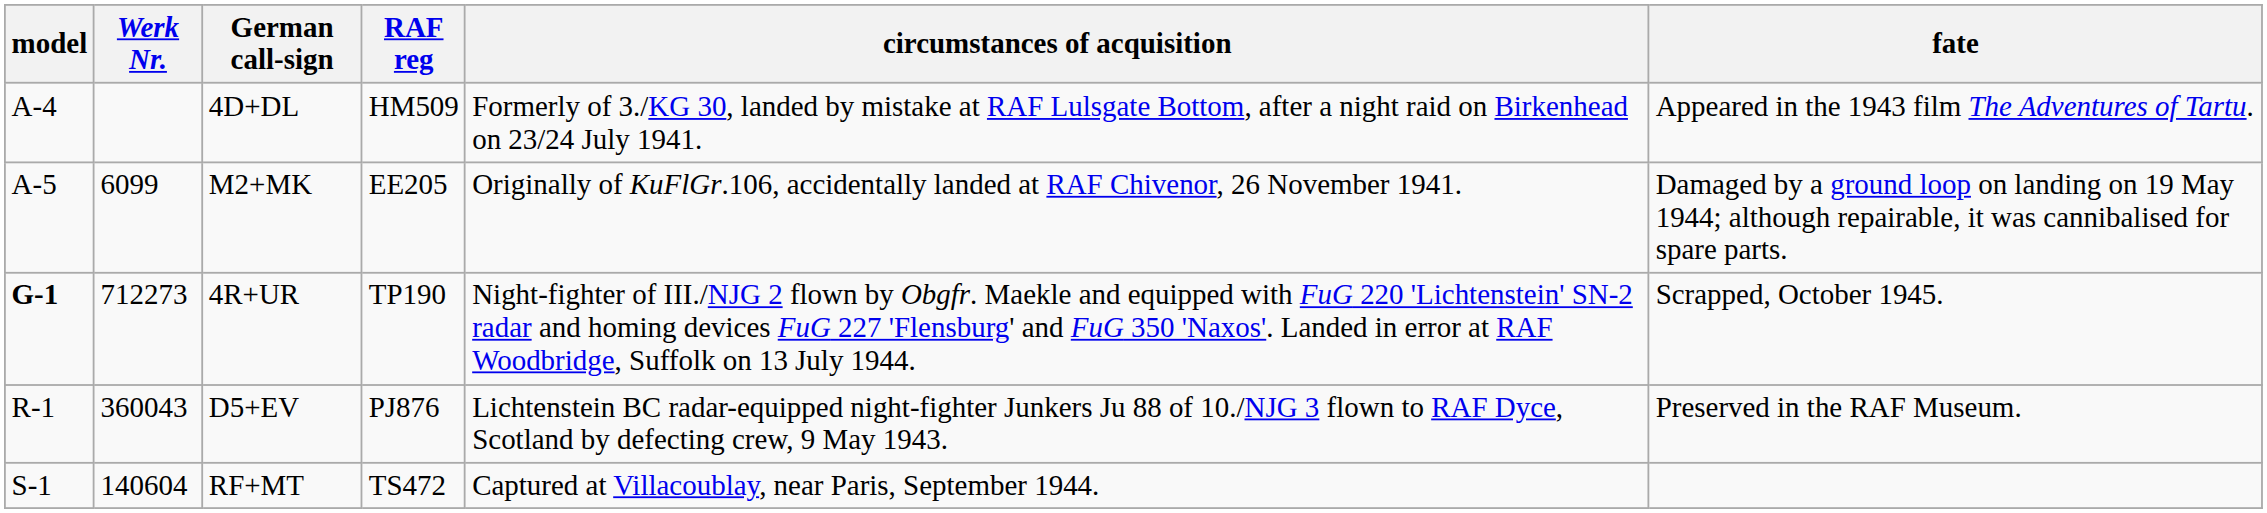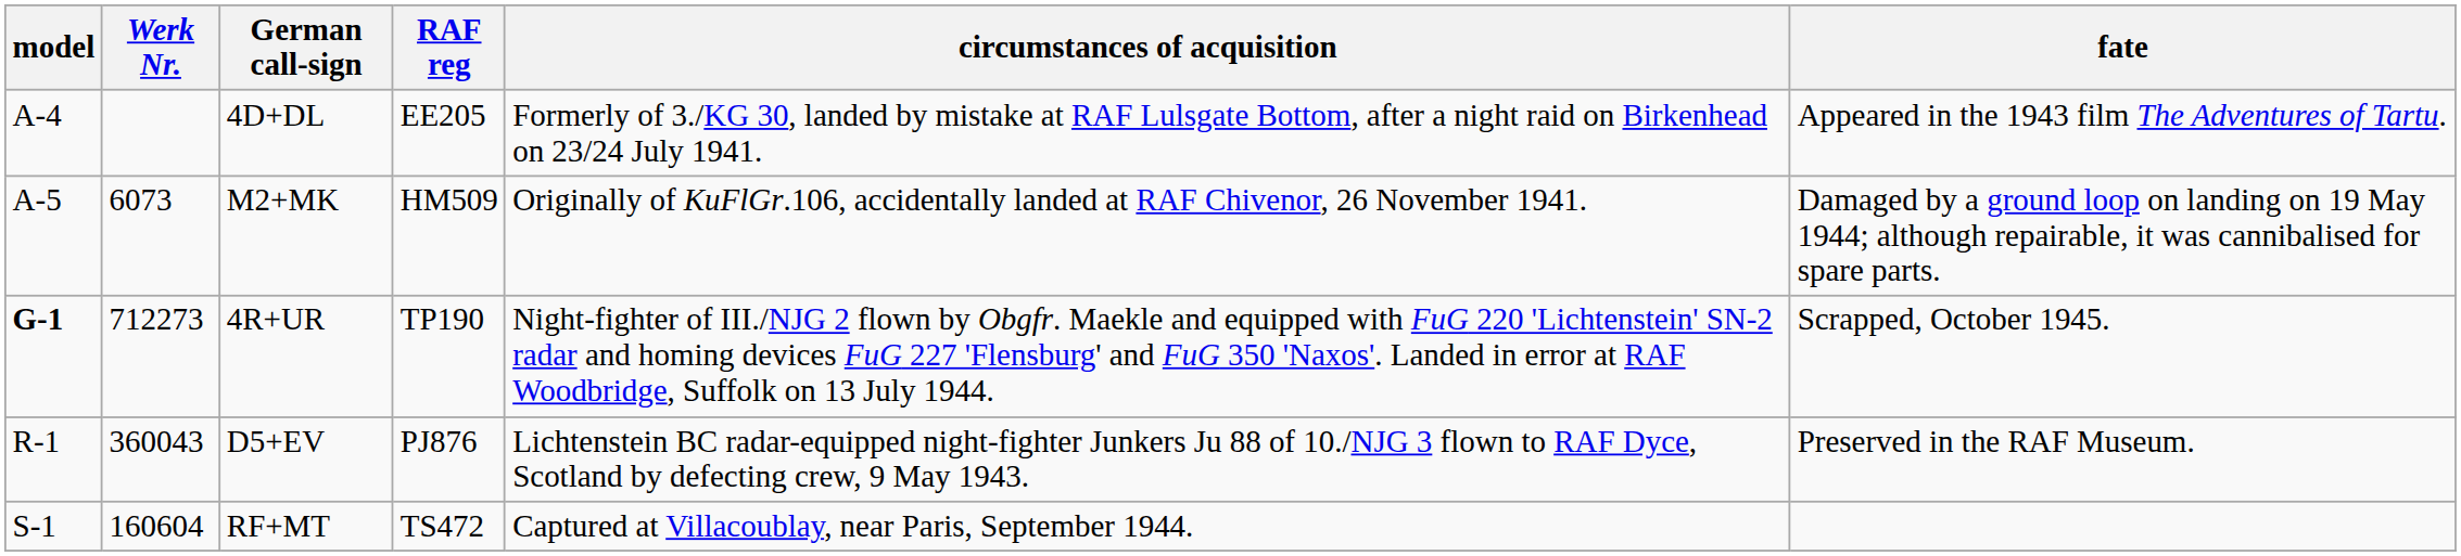 <table class=wikitable>
 <tr>
 <th>model</th>
 <th><em><a href='#'>Werk Nr.</a></em></th>
 <th>German call-sign</th>
 <th><a href='#'>RAF<br>reg</a></th>
 <th>circumstances of acquisition</th>
 <th>fate</th>
 </tr>
 <tr style=vertical-align:top>
 <td>A-4</td>
 <td></td>
 <td>4D+DL</td>
-<td>HM509</td>
+<td>EE205</td>
 <td>Formerly of 3./<a href='#'>KG 30</a>, landed by mistake at <a href='#'>RAF Lulsgate Bottom</a>, after a night raid on <a href='#'>Birkenhead</a> on 23/24 July 1941.</td>
 <td>Appeared in the 1943 film <em><a href='#'>The Adventures of Tartu</a></em>.</td>
 </tr>
 <tr style=vertical-align:top>
 <td>A-5</td>
-<td>6099</td>
+<td>6073</td>
 <td>M2+MK</td>
-<td>EE205</td>
+<td>HM509</td>
 <td>Originally of <em>KuFlGr</em>.106, accidentally landed at <a href='#'>RAF Chivenor</a>, 26 November 1941.</td>
 <td>Damaged by a <a href='#'>ground loop</a> on landing on 19 May 1944; although repairable, it was cannibalised for spare parts.</td>
 </tr>
 <tr style=vertical-align:top>
 <td><strong>G-1</strong></td>
 <td>712273</td>
 <td>4R+UR</td>
 <td>TP190</td>
 <td>Night-fighter of III./<a href='#'>NJG 2</a> flown by <em>Obgfr</em>. Maekle and equipped with <a href='#'><em>FuG</em> 220 'Lichtenstein' SN-2 radar</a> and homing devices <a href='#'><em>FuG</em> 227 'Flensburg</a>' and <a href='#'><em>FuG</em> 350 'Naxos'</a>.  Landed in error at <a href='#'>RAF Woodbridge</a>, Suffolk on 13 July 1944.</td>
 <td>Scrapped, October 1945.</td>
 </tr>
 <tr style=vertical-align:top>
 <td>R-1</td>
 <td>360043</td>
 <td>D5+EV</td>
 <td>PJ876</td>
 <td>Lichtenstein BC radar-equipped night-fighter Junkers Ju 88 of 10./<a href='#'>NJG 3</a> flown to <a href='#'>RAF Dyce</a>, Scotland by defecting crew, 9 May 1943.</td>
 <td>Preserved in the RAF Museum.</td>
 </tr>
 <tr style=vertical-align:top>
 <td>S-1</td>
-<td>140604</td>
+<td>160604</td>
 <td>RF+MT</td>
 <td>TS472</td>
 <td>Captured at <a href='#'>Villacoublay</a>, near Paris, September 1944.</td>
 <td></td>
 </tr>
 </table>
